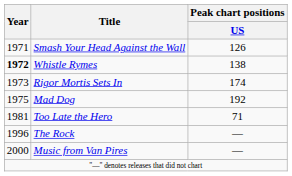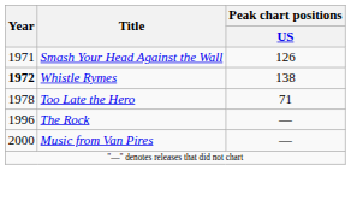 <table class="wikitable">
 <tr>
 <th rowspan="2">Year</th>
 <th rowspan="2">Title</th>
 <th>Peak chart positions</th>
 </tr>
 <tr>
 <th><a href='#'>US</a></th>
 </tr>
 <tr>
 <td>1971</td>
 <td><em><a href='#'>Smash Your Head Against the Wall</a></em></td>
 <td align="center">126</td>
 </tr>
 <tr>
 <td><strong>1972</strong></td>
 <td><em><a href='#'>Whistle Rymes</a></em></td>
 <td align="center">138</td>
 </tr>
 <tr>
-<td>1973</td>
-<td><em><a href='#'>Rigor Mortis Sets In</a></em></td>
-<td align="center">174</td>
-</tr>
-<tr>
-<td>1975</td>
-<td><em><a href='#'>Mad Dog</a></em></td>
-<td align="center">192</td>
-</tr>
-<tr>
-<td>1981</td>
+<td>1978</td>
 <td><em><a href='#'>Too Late the Hero</a></em></td>
 <td align="center">71</td>
 </tr>
 <tr>
 <td>1996</td>
 <td><em><a href='#'>The Rock</a></em></td>
 <td align="center">—</td>
 </tr>
 <tr>
 <td>2000</td>
 <td><em><a href='#'>Music from Van Pires</a></em></td>
 <td align="center">—</td>
 </tr>
 <tr>
 <td colspan="3" align="center" style="font-size:8pt">"—" denotes releases that did not chart</td>
 </tr>
 </table>
